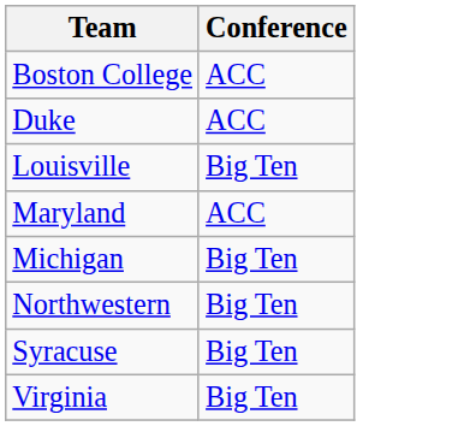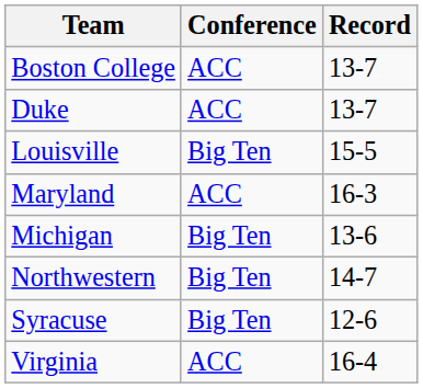 <table class="wikitable">
 <tr>
 <th>Team</th>
 <th>Conference</th>
+<th>Record</th>
 </tr>
 <tr>
 <td><a href='#'>Boston College</a></td>
 <td><a href='#'>ACC</a></td>
+<td>13-7</td>
 </tr>
 <tr>
 <td><a href='#'>Duke</a></td>
 <td><a href='#'>ACC</a></td>
+<td>13-7</td>
 </tr>
 <tr>
 <td><a href='#'>Louisville</a></td>
 <td><a href='#'>Big Ten</a></td>
+<td>15-5</td>
 </tr>
 <tr>
 <td><a href='#'>Maryland</a></td>
 <td><a href='#'>ACC</a></td>
+<td>16-3</td>
 </tr>
 <tr>
 <td><a href='#'>Michigan</a></td>
 <td><a href='#'>Big Ten</a></td>
+<td>13-6</td>
 </tr>
 <tr>
 <td><a href='#'>Northwestern</a></td>
 <td><a href='#'>Big Ten</a></td>
+<td>14-7</td>
 </tr>
 <tr>
 <td><a href='#'>Syracuse</a></td>
 <td><a href='#'>Big Ten</a></td>
+<td>12-6</td>
 </tr>
 <tr>
 <td><a href='#'>Virginia</a></td>
-<td><a href='#'>Big Ten</a></td>
+<td><a href='#'>ACC</a></td>
+<td>16-4</td>
 </tr>
 </table>
